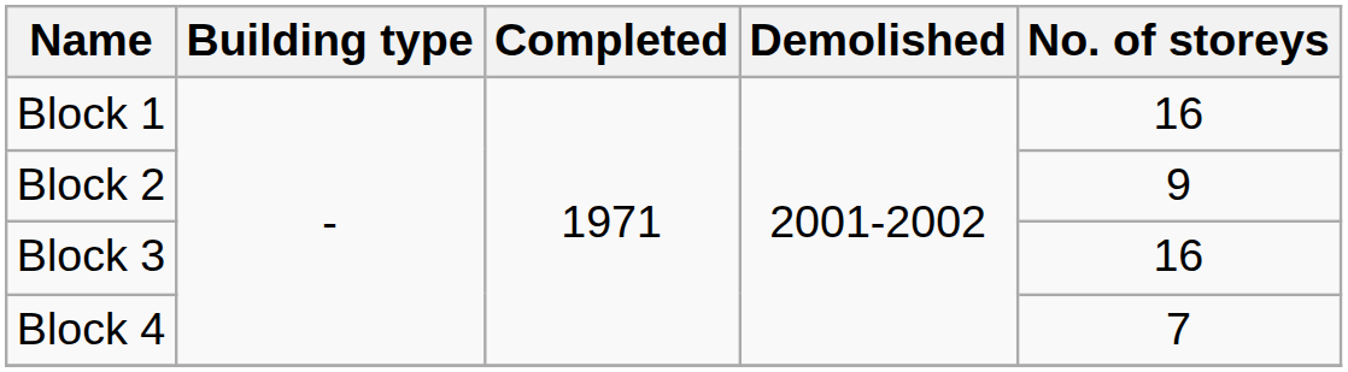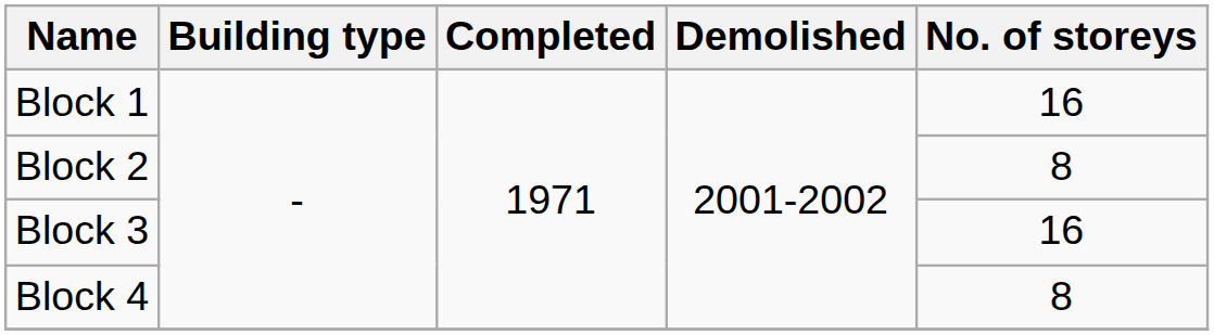 <table class="wikitable" style="text-align: center">
 <tr>
 <th>Name</th>
 <th>Building type</th>
 <th>Completed</th>
 <th>Demolished</th>
 <th>No. of storeys</th>
 </tr>
 <tr>
 <td>Block 1</td>
 <td rowspan="4">-</td>
 <td rowspan="4">1971</td>
 <td rowspan="4">2001-2002</td>
 <td>16</td>
 </tr>
 <tr>
 <td>Block 2</td>
-<td>9</td>
+<td>8</td>
 </tr>
 <tr>
 <td>Block 3</td>
 <td>16</td>
 </tr>
 <tr>
 <td>Block 4</td>
-<td>7</td>
+<td>8</td>
 </tr>
 <tr>
 </tr>
 </table>
